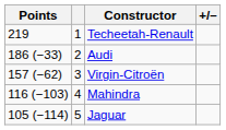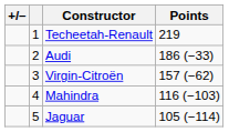 <table class="wikitable" style="font-size: 85%">
 <tr>
-<th scope="col">Points</th>
+<th scope="col">+/–</th>
 <th scope="col"></th>
 <th scope="col">Constructor</th>
-<th scope="col">+/–</th>
+<th scope="col">Points</th>
 </tr>
 <tr>
-<td align="left">219</td>
+<td align="left"></td>
 <td align="center">1</td>
 <td> <a href='#'>Techeetah-Renault</a></td>
-<td align="left"></td>
+<td align="left">219</td>
 </tr>
 <tr>
-<td align="left">186 (−33)</td>
+<td align="left"></td>
 <td align="center">2</td>
 <td> <a href='#'>Audi</a></td>
-<td align="left"></td>
+<td align="left">186 (−33)</td>
 </tr>
 <tr>
-<td align="left">157 (−62)</td>
+<td align="left"></td>
 <td align="center">3</td>
 <td> <a href='#'>Virgin-Citroën</a></td>
-<td align="left"></td>
+<td align="left">157 (−62)</td>
 </tr>
 <tr>
-<td align="left">116 (−103)</td>
+<td align="left"></td>
 <td align="center">4</td>
 <td> <a href='#'>Mahindra</a></td>
-<td align="left"></td>
+<td align="left">116 (−103)</td>
 </tr>
 <tr>
-<td align="left">105 (−114)</td>
+<td align="left"></td>
 <td align="center">5</td>
 <td> <a href='#'>Jaguar</a></td>
-<td align="left"></td>
+<td align="left">105 (−114)</td>
 </tr>
 </table>
